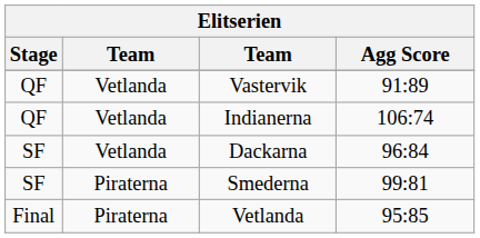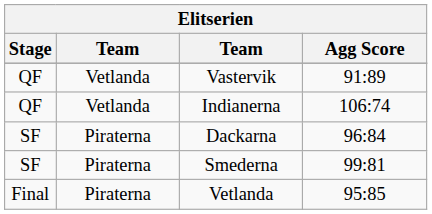 <table class="wikitable">
 <tr>
 <th colspan="4">Elitserien</th>
 </tr>
 <tr>
 <th width=20>Stage</th>
 <th width=100>Team</th>
 <th width=100>Team</th>
 <th width=100>Agg Score</th>
 </tr>
 <tr>
 </tr>
 <tr align=center>
 <td>QF</td>
 <td>Vetlanda</td>
 <td>Vastervik</td>
 <td>91:89</td>
 </tr>
 <tr align=center>
 <td>QF</td>
 <td>Vetlanda</td>
 <td>Indianerna</td>
 <td>106:74</td>
 </tr>
 <tr align=center>
 <td>SF</td>
-<td>Vetlanda</td>
+<td>Piraterna</td>
 <td>Dackarna</td>
 <td>96:84</td>
 </tr>
 <tr align=center>
 <td>SF</td>
 <td>Piraterna</td>
 <td>Smederna</td>
 <td>99:81</td>
 </tr>
 <tr align=center>
 <td>Final</td>
 <td>Piraterna</td>
 <td>Vetlanda</td>
 <td>95:85</td>
 </tr>
 </table>
